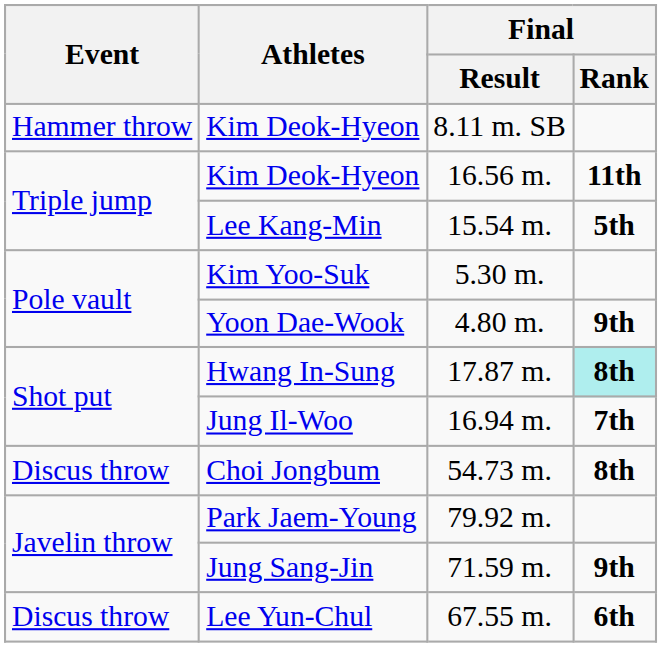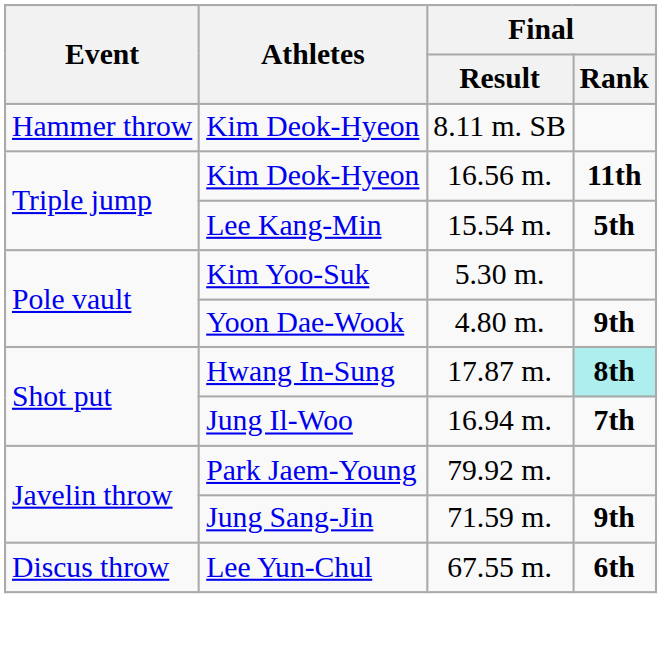 <table class=wikitable style="font-size:90%">
 <tr>
 <th rowspan=2>Event</th>
 <th rowspan=2>Athletes</th>
 <th colspan=2>Final</th>
 </tr>
 <tr>
 <th>Result</th>
 <th>Rank</th>
 </tr>
 <tr>
 <td><a href='#'>Hammer throw</a></td>
 <td><a href='#'>Kim Deok-Hyeon</a></td>
 <td align=center>8.11 m. SB</td>
 <td align=center></td>
 </tr>
 <tr>
 <td rowspan=2><a href='#'>Triple jump</a></td>
 <td><a href='#'>Kim Deok-Hyeon</a></td>
 <td align=center>16.56 m.</td>
 <td align=center><strong>11th</strong></td>
 </tr>
 <tr>
 <td><a href='#'>Lee Kang-Min</a></td>
 <td align=center>15.54 m.</td>
 <td align=center><strong>5th</strong></td>
 </tr>
 <tr>
 <td rowspan=2><a href='#'>Pole vault</a></td>
 <td><a href='#'>Kim Yoo-Suk</a></td>
 <td align=center>5.30 m.</td>
 <td align=center></td>
 </tr>
 <tr>
 <td><a href='#'>Yoon Dae-Wook</a></td>
 <td align=center>4.80 m.</td>
 <td align=center><strong>9th</strong></td>
 </tr>
 <tr>
 <td rowspan=2><a href='#'>Shot put</a></td>
 <td><a href='#'>Hwang In-Sung</a></td>
 <td align=center>17.87 m.</td>
 <td align=center style="background: paleturquoise;"><strong>8th</strong></td>
 </tr>
 <tr>
 <td align=left><a href='#'>Jung Il-Woo</a></td>
 <td align=center>16.94 m.</td>
 <td align=center><strong>7th</strong></td>
 </tr>
 <tr>
-<td><a href='#'>Discus throw</a></td>
-<td><a href='#'>Choi Jongbum</a></td>
-<td align=center>54.73 m.</td>
-<td align=center><strong>8th</strong></td>
-</tr>
-<tr>
 <td rowspan=2><a href='#'>Javelin throw</a></td>
 <td><a href='#'>Park Jaem-Young</a></td>
 <td align=center>79.92 m.</td>
 <td align=center></td>
 </tr>
 <tr>
 <td><a href='#'>Jung Sang-Jin</a></td>
 <td align=center>71.59 m.</td>
 <td align=center><strong>9th</strong></td>
 </tr>
 <tr>
 <td><a href='#'>Discus throw</a></td>
 <td><a href='#'>Lee Yun-Chul</a></td>
 <td align=center>67.55 m.</td>
 <td align=center><strong>6th</strong></td>
 </tr>
 </table>
